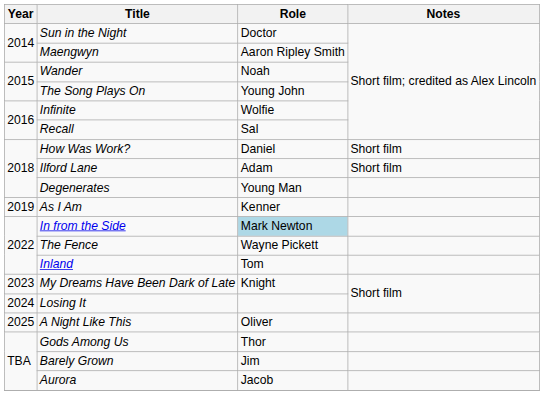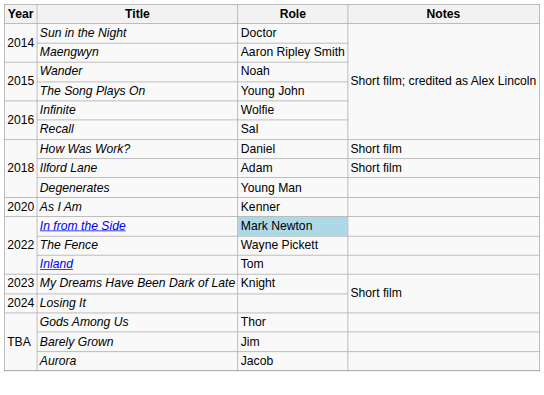 <table class="wikitable plainrowheaders sortable">
 <tr>
 <th scope="col">Year</th>
 <th scope="col">Title</th>
 <th scope="col">Role</th>
 <th class="unsortable">Notes</th>
 </tr>
 <tr>
 <td rowspan="2">2014</td>
 <td><em>Sun in the Night</em></td>
 <td>Doctor</td>
 <td rowspan="6">Short film; credited as Alex Lincoln</td>
 </tr>
 <tr>
 <td><em>Maengwyn</em></td>
 <td>Aaron Ripley Smith</td>
 </tr>
 <tr>
 <td rowspan="2">2015</td>
 <td><em>Wander</em></td>
 <td>Noah</td>
 </tr>
 <tr>
 <td><em>The Song Plays On</em></td>
 <td>Young John</td>
 </tr>
 <tr>
 <td rowspan="2">2016</td>
 <td><em>Infinite</em></td>
 <td>Wolfie</td>
 </tr>
 <tr>
 <td><em>Recall</em></td>
 <td>Sal</td>
 </tr>
 <tr>
 <td rowspan="3">2018</td>
 <td><em>How Was Work?</em></td>
 <td>Daniel</td>
 <td>Short film</td>
 </tr>
 <tr>
 <td><em>Ilford Lane</em></td>
 <td>Adam</td>
 <td>Short film</td>
 </tr>
 <tr>
 <td><em>Degenerates</em></td>
 <td>Young Man</td>
 <td></td>
 </tr>
 <tr>
-<td>2019</td>
+<td>2020</td>
 <td><em>As I Am</em></td>
 <td>Kenner</td>
 <td></td>
 </tr>
 <tr>
 <td rowspan="3">2022</td>
 <td><em><a href='#'>In from the Side</a></em></td>
 <td style="background: lightblue;">Mark Newton</td>
 <td></td>
 </tr>
 <tr>
 <td><em>The Fence</em></td>
 <td>Wayne Pickett</td>
 <td></td>
 </tr>
 <tr>
 <td><em><a href='#'>Inland</a></em></td>
 <td>Tom</td>
 <td></td>
 </tr>
 <tr>
 <td>2023</td>
 <td><em>My Dreams Have Been Dark of Late</em></td>
 <td>Knight</td>
 <td rowspan="2">Short film</td>
 </tr>
 <tr>
 <td>2024</td>
 <td><em>Losing It</em></td>
 <td></td>
 </tr>
 <tr>
-<td>2025</td>
-<td><em>A Night Like This</em></td>
-<td>Oliver</td>
-<td></td>
-</tr>
-<tr>
 <td rowspan="3">TBA</td>
 <td><em>Gods Among Us</em></td>
 <td>Thor</td>
 <td></td>
 </tr>
 <tr>
 <td><em>Barely Grown</em></td>
 <td>Jim</td>
 <td></td>
 </tr>
 <tr>
 <td><em>Aurora</em></td>
 <td>Jacob</td>
 <td></td>
 </tr>
 <tr>
 </tr>
 </table>
